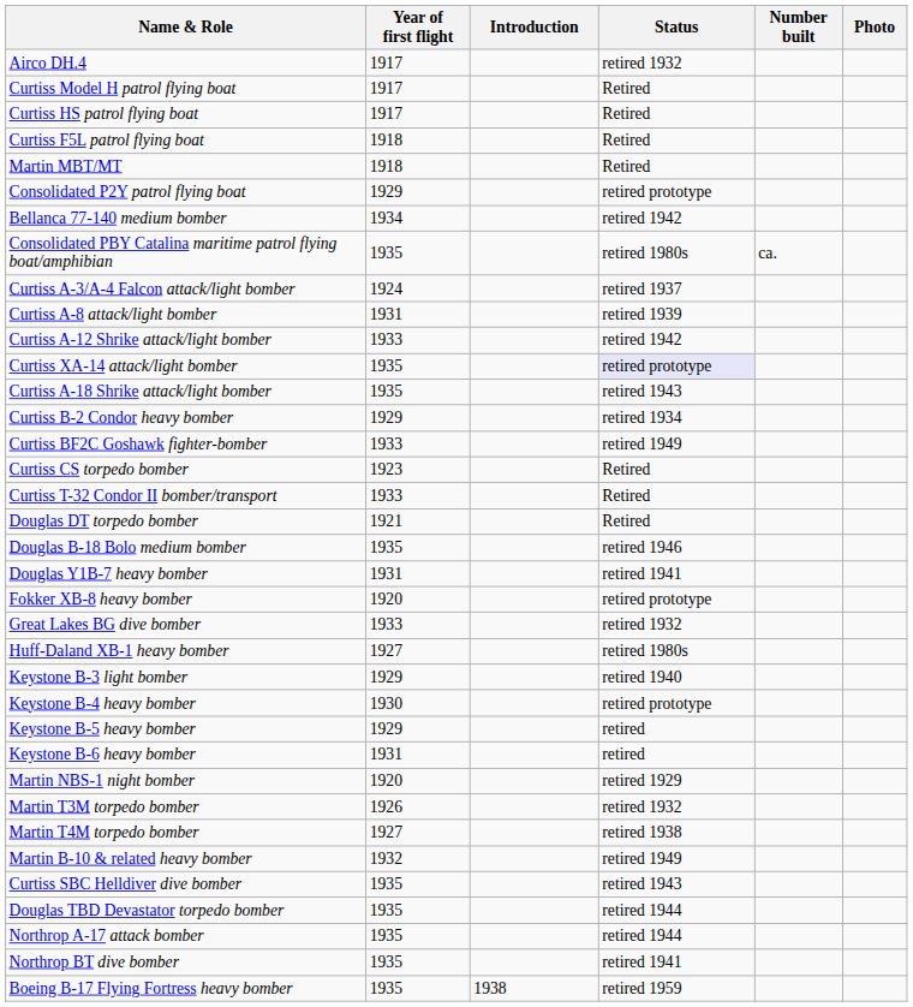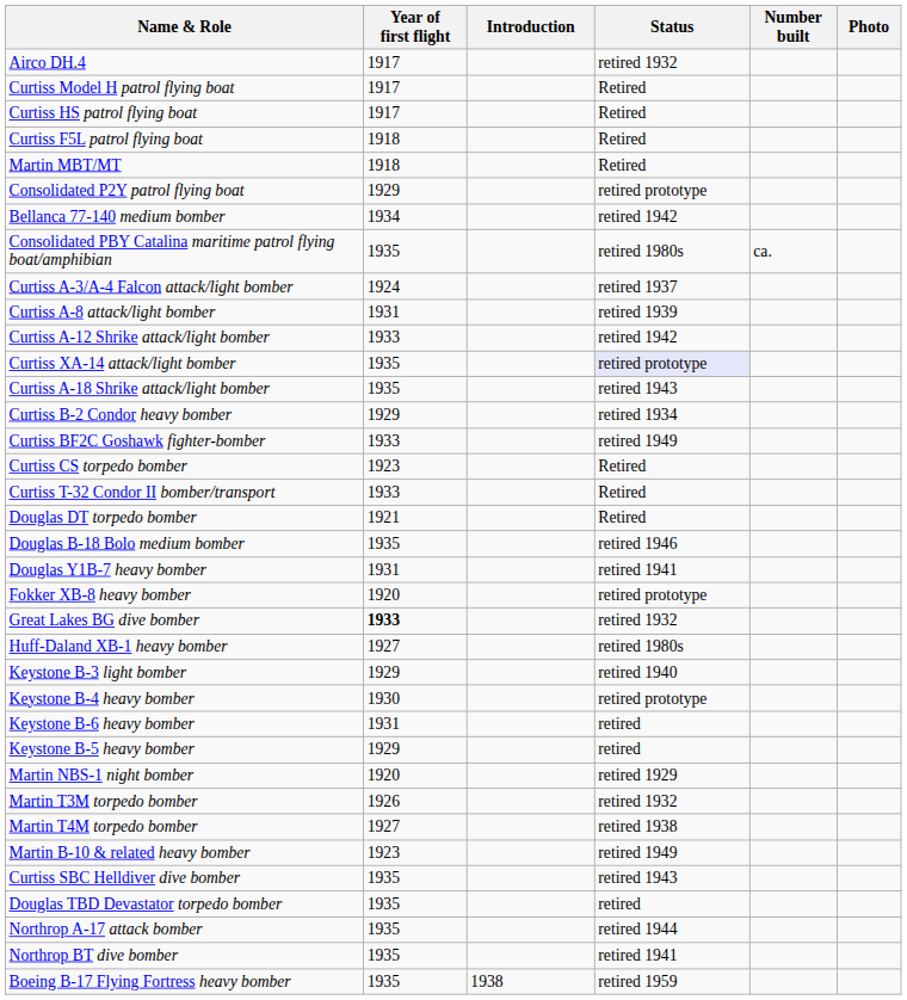 <table class="wikitable sortable" style="width:100%">
 <tr>
 <th width=40%>Name & Role</th>
 <th>Year of<br>first flight</th>
 <th>Introduction</th>
 <th>Status</th>
 <th class="unsortable">Number<br>built</th>
 <th class="unsortable">Photo</th>
 </tr>
 <tr>
 <td><a href='#'>Airco DH.4</a></td>
 <td>1917</td>
 <td></td>
 <td>retired 1932</td>
 <td></td>
 <td></td>
 </tr>
 <tr>
 <td><a href='#'>Curtiss Model H</a> <em>patrol flying boat</em></td>
 <td>1917</td>
 <td></td>
 <td>Retired</td>
 <td></td>
 <td></td>
 </tr>
 <tr>
 <td><a href='#'>Curtiss HS</a> <em>patrol flying boat</em></td>
 <td>1917</td>
 <td></td>
 <td>Retired</td>
 <td></td>
 <td></td>
 </tr>
 <tr>
 <td><a href='#'>Curtiss F5L</a> <em>patrol flying boat</em></td>
 <td>1918</td>
 <td></td>
 <td>Retired</td>
 <td></td>
 <td></td>
 </tr>
 <tr>
 <td><a href='#'>Martin MBT/MT</a></td>
 <td>1918</td>
 <td></td>
 <td>Retired</td>
 <td></td>
 <td></td>
 </tr>
 <tr>
 <td><a href='#'>Consolidated P2Y</a> <em>patrol flying boat</em></td>
 <td>1929</td>
 <td></td>
 <td>retired prototype</td>
 <td></td>
 <td></td>
 </tr>
 <tr>
 <td><a href='#'>Bellanca 77-140</a> <em>medium bomber</em></td>
 <td>1934</td>
 <td></td>
 <td>retired 1942</td>
 <td></td>
 <td></td>
 </tr>
 <tr>
 <td><a href='#'>Consolidated PBY Catalina</a> <em>maritime patrol flying boat/amphibian</em></td>
 <td>1935</td>
 <td></td>
 <td>retired 1980s</td>
 <td> ca.</td>
 <td></td>
 </tr>
 <tr>
 <td><a href='#'>Curtiss A-3/A-4 Falcon</a> <em>attack/light bomber</em></td>
 <td>1924</td>
 <td></td>
 <td>retired 1937</td>
 <td></td>
 <td></td>
 </tr>
 <tr>
 <td><a href='#'>Curtiss A-8</a> <em>attack/light bomber</em></td>
 <td>1931</td>
 <td></td>
 <td>retired 1939</td>
 <td></td>
 <td></td>
 </tr>
 <tr>
 <td><a href='#'>Curtiss A-12 Shrike</a> <em>attack/light bomber</em></td>
 <td>1933</td>
 <td></td>
 <td>retired 1942</td>
 <td></td>
 <td></td>
 </tr>
 <tr>
 <td><a href='#'>Curtiss XA-14</a> <em>attack/light bomber</em></td>
 <td>1935</td>
 <td></td>
 <td style="background: lavender;">retired prototype</td>
 <td></td>
 <td></td>
 </tr>
 <tr>
 <td><a href='#'>Curtiss A-18 Shrike</a> <em>attack/light bomber</em></td>
 <td>1935</td>
 <td></td>
 <td>retired 1943</td>
 <td></td>
 <td></td>
 </tr>
 <tr>
 <td><a href='#'>Curtiss B-2 Condor</a> <em>heavy bomber</em></td>
 <td>1929</td>
 <td></td>
 <td>retired 1934</td>
 <td></td>
 <td></td>
 </tr>
 <tr>
 <td><a href='#'>Curtiss BF2C Goshawk</a> <em>fighter-bomber</em></td>
 <td>1933</td>
 <td></td>
 <td>retired 1949</td>
 <td></td>
 <td></td>
 </tr>
 <tr>
 <td><a href='#'>Curtiss CS</a> <em>torpedo bomber</em></td>
 <td>1923</td>
 <td></td>
 <td>Retired</td>
 <td></td>
 <td></td>
 </tr>
 <tr>
 <td><a href='#'>Curtiss T-32 Condor II</a> <em>bomber/transport</em></td>
 <td>1933</td>
 <td></td>
 <td>Retired</td>
 <td></td>
 <td></td>
 </tr>
 <tr>
 <td><a href='#'>Douglas DT</a> <em>torpedo bomber</em></td>
 <td>1921</td>
 <td></td>
 <td>Retired</td>
 <td></td>
 <td></td>
 </tr>
 <tr>
 <td><a href='#'>Douglas B-18 Bolo</a> <em>medium bomber</em></td>
 <td>1935</td>
 <td></td>
 <td>retired 1946</td>
 <td></td>
 <td></td>
 </tr>
 <tr>
 <td><a href='#'>Douglas Y1B-7</a> <em>heavy bomber</em></td>
 <td>1931</td>
 <td></td>
 <td>retired 1941</td>
 <td></td>
 <td></td>
 </tr>
 <tr>
 <td><a href='#'>Fokker XB-8</a> <em>heavy bomber</em></td>
 <td>1920</td>
 <td></td>
 <td>retired prototype</td>
 <td></td>
 <td></td>
 </tr>
 <tr>
 <td><a href='#'>Great Lakes BG</a> <em>dive bomber</em></td>
-<td>1933</td>
+<td><strong>1933</strong></td>
 <td></td>
 <td>retired 1932</td>
 <td></td>
 <td></td>
 </tr>
 <tr>
 <td><a href='#'>Huff-Daland XB-1</a> <em>heavy bomber</em></td>
 <td>1927</td>
 <td></td>
 <td>retired 1980s</td>
 <td></td>
 <td></td>
 </tr>
 <tr>
 <td><a href='#'>Keystone B-3</a> <em>light bomber</em></td>
 <td>1929</td>
 <td></td>
 <td>retired 1940</td>
 <td></td>
 <td></td>
 </tr>
 <tr>
 <td><a href='#'>Keystone B-4</a> <em>heavy bomber</em></td>
 <td>1930</td>
 <td></td>
 <td>retired prototype</td>
 <td></td>
 <td></td>
 </tr>
 <tr>
-<td><a href='#'>Keystone B-5</a> <em>heavy bomber</em></td>
-<td>1929</td>
+<td><a href='#'>Keystone B-6</a> <em>heavy bomber</em></td>
+<td>1931</td>
 <td></td>
 <td>retired</td>
 <td></td>
 <td></td>
 </tr>
 <tr>
-<td><a href='#'>Keystone B-6</a> <em>heavy bomber</em></td>
-<td>1931</td>
+<td><a href='#'>Keystone B-5</a> <em>heavy bomber</em></td>
+<td>1929</td>
 <td></td>
 <td>retired</td>
 <td></td>
 <td></td>
 </tr>
 <tr>
 <td><a href='#'>Martin NBS-1</a> <em>night bomber</em></td>
 <td>1920</td>
 <td></td>
 <td>retired 1929</td>
 <td></td>
 <td></td>
 </tr>
 <tr>
 <td><a href='#'>Martin T3M</a> <em>torpedo bomber</em></td>
 <td>1926</td>
 <td></td>
 <td>retired 1932</td>
 <td></td>
 <td></td>
 </tr>
 <tr>
 <td><a href='#'>Martin T4M</a> <em>torpedo bomber</em></td>
 <td>1927</td>
 <td></td>
 <td>retired 1938</td>
 <td></td>
 <td></td>
 </tr>
 <tr>
 <td><a href='#'>Martin B-10 & related</a> <em>heavy bomber</em></td>
-<td>1932</td>
+<td>1923</td>
 <td></td>
 <td>retired 1949</td>
 <td></td>
 <td></td>
 </tr>
 <tr>
 <td><a href='#'>Curtiss SBC Helldiver</a> <em>dive bomber</em></td>
 <td>1935</td>
 <td></td>
 <td>retired 1943</td>
 <td></td>
 <td></td>
 </tr>
 <tr>
 <td><a href='#'>Douglas TBD Devastator</a> <em>torpedo bomber</em></td>
 <td>1935</td>
 <td></td>
-<td>retired 1944</td>
+<td>retired</td>
 <td></td>
 <td></td>
 </tr>
 <tr>
 <td><a href='#'>Northrop A-17</a> <em>attack bomber</em></td>
 <td>1935</td>
 <td></td>
 <td>retired 1944</td>
 <td></td>
 <td></td>
 </tr>
 <tr>
 <td><a href='#'>Northrop BT</a> <em>dive bomber</em></td>
 <td>1935</td>
 <td></td>
 <td>retired 1941</td>
 <td></td>
 <td></td>
 </tr>
 <tr>
 <td><a href='#'>Boeing B-17 Flying Fortress</a> <em>heavy bomber</em></td>
 <td>1935</td>
 <td>1938</td>
 <td>retired 1959</td>
 <td></td>
 <td></td>
 </tr>
 </table>
